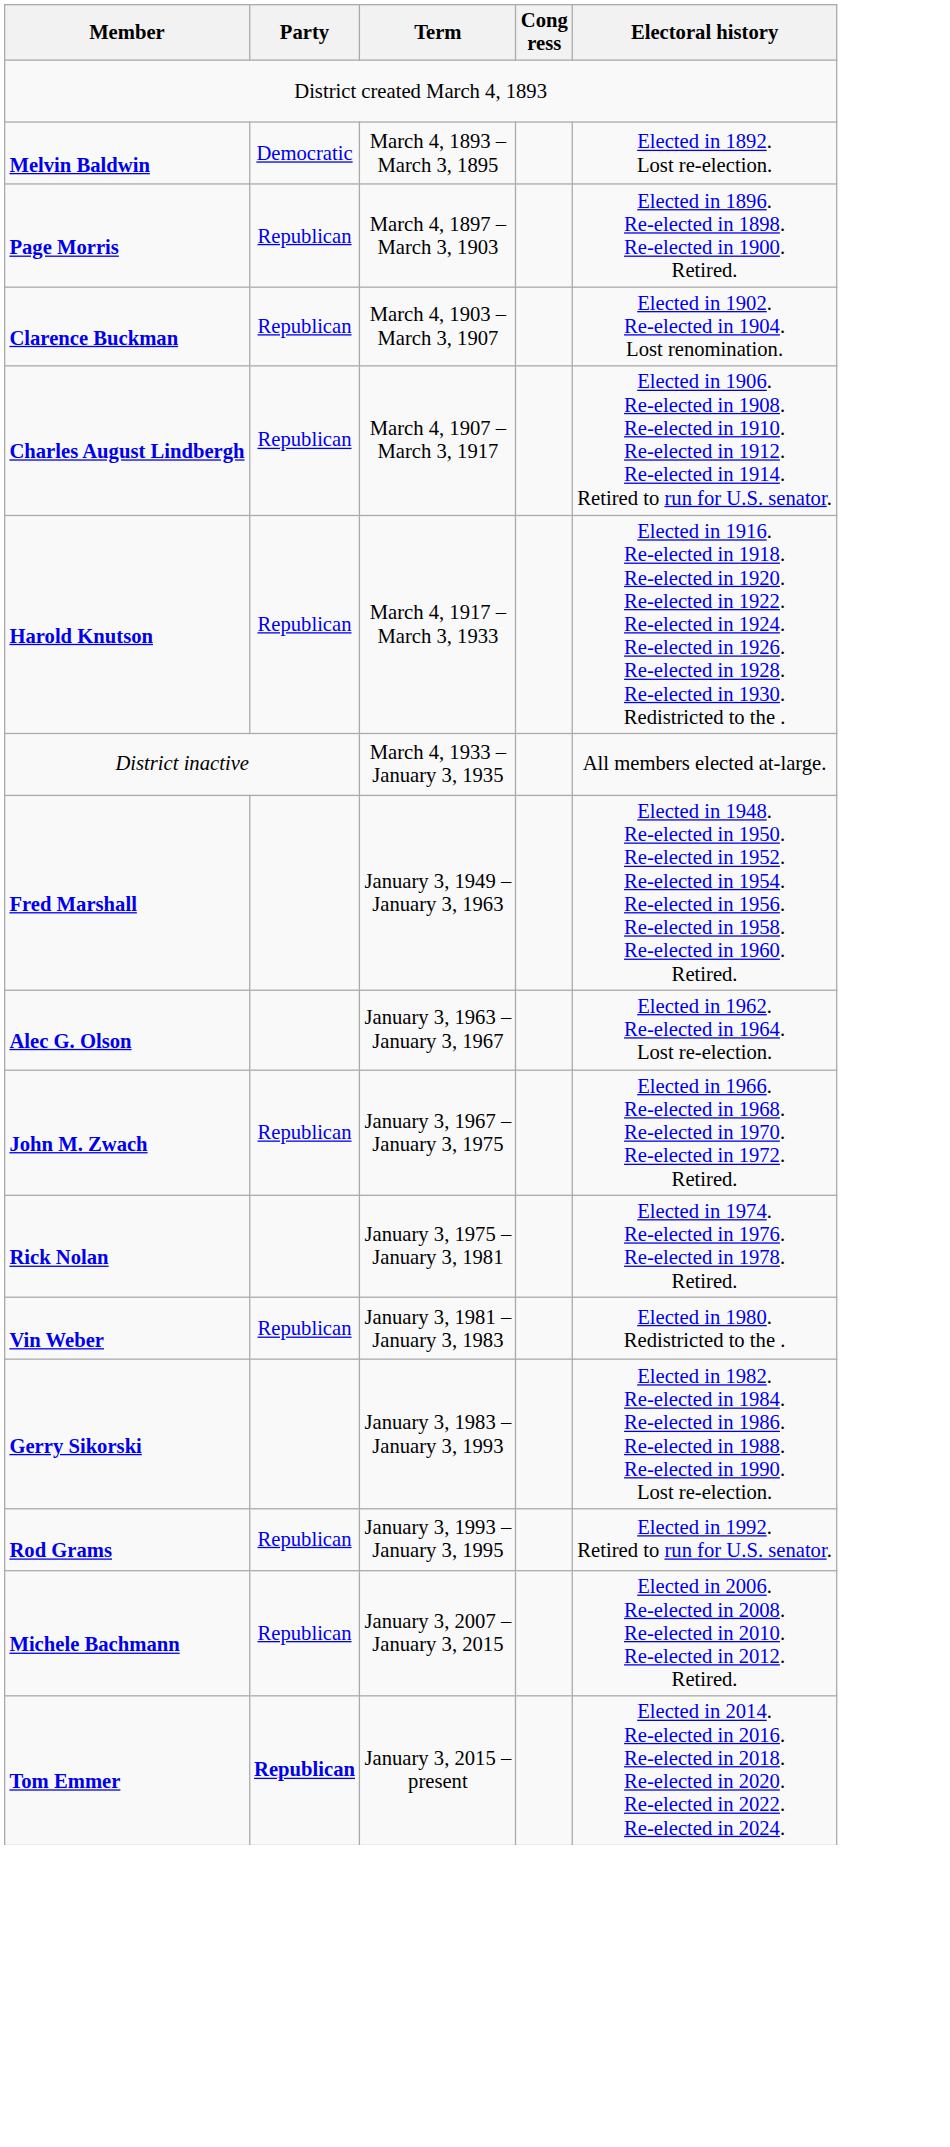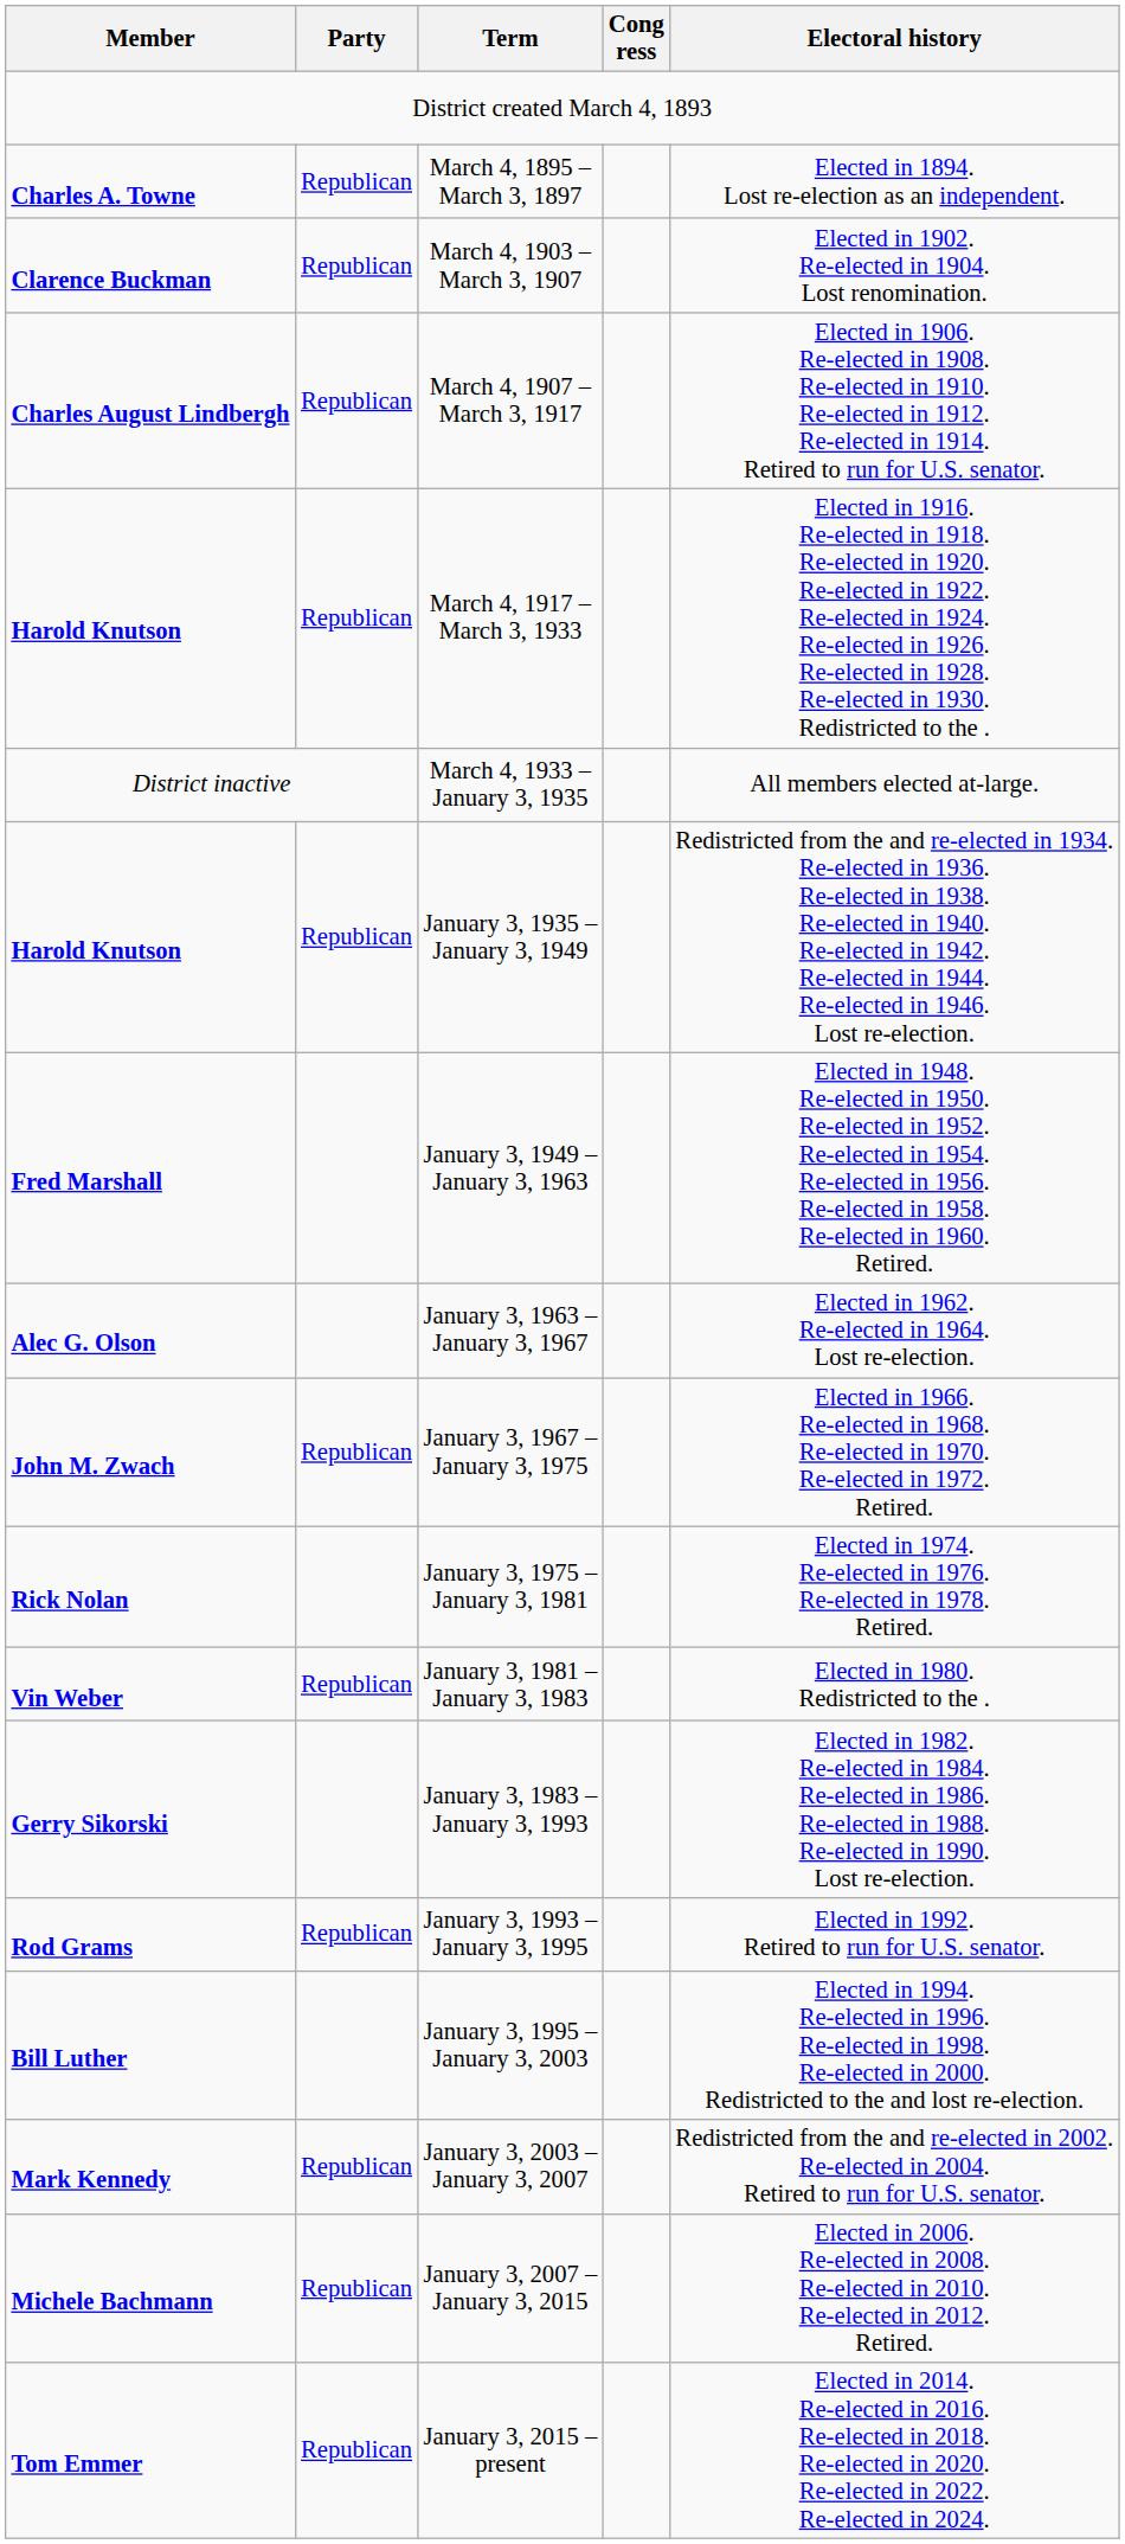 <table class=wikitable style="text-align:center">
 <tr>
 <th>Member</th>
 <th>Party</th>
 <th>Term</th>
 <th>Cong<br>ress</th>
 <th>Electoral history</th>
 </tr>
 <tr style="height:3em">
 <td colspan=5>District created March 4, 1893</td>
 </tr>
 <tr style="height:3em">
-<td align=left><br><strong><a href='#'>Melvin Baldwin</a></strong><br></td>
-<td><a href='#'>Democratic</a></td>
-<td nowrap>March 4, 1893 –<br>March 3, 1895</td>
+<td align=left><br><strong><a href='#'>Charles A. Towne</a></strong><br></td>
+<td><a href='#'>Republican</a></td>
+<td nowrap>March 4, 1895 –<br>March 3, 1897</td>
 <td></td>
-<td><a href='#'>Elected in 1892</a>.<br>Lost re-election.</td>
-</tr>
-<tr style="height:3em">
-<td align=left><br><strong><a href='#'>Page Morris</a></strong><br></td>
-<td><a href='#'>Republican</a></td>
-<td nowrap>March 4, 1897 –<br>March 3, 1903</td>
-<td></td>
-<td><a href='#'>Elected in 1896</a>.<br><a href='#'>Re-elected in 1898</a>.<br><a href='#'>Re-elected in 1900</a>.<br>Retired.</td>
+<td><a href='#'>Elected in 1894</a>.<br>Lost re-election as an <a href='#'>independent</a>.</td>
 </tr>
 <tr style="height:3em">
 <td align=left><br><strong><a href='#'>Clarence Buckman</a></strong><br></td>
 <td><a href='#'>Republican</a></td>
 <td nowrap>March 4, 1903 –<br>March 3, 1907</td>
 <td></td>
 <td><a href='#'>Elected in 1902</a>.<br><a href='#'>Re-elected in 1904</a>.<br>Lost renomination.</td>
 </tr>
 <tr style="height:3em">
 <td align=left><br><strong><a href='#'>Charles August Lindbergh</a></strong><br></td>
 <td><a href='#'>Republican</a></td>
 <td nowrap>March 4, 1907 –<br>March 3, 1917</td>
 <td></td>
 <td><a href='#'>Elected in 1906</a>.<br><a href='#'>Re-elected in 1908</a>.<br><a href='#'>Re-elected in 1910</a>.<br><a href='#'>Re-elected in 1912</a>.<br><a href='#'>Re-elected in 1914</a>.<br>Retired to <a href='#'>run for U.S. senator</a>.</td>
 </tr>
 <tr style="height:3em">
 <td align=left><br><strong><a href='#'>Harold Knutson</a></strong><br></td>
 <td><a href='#'>Republican</a></td>
 <td nowrap>March 4, 1917 –<br>March 3, 1933</td>
 <td></td>
 <td><a href='#'>Elected in 1916</a>.<br><a href='#'>Re-elected in 1918</a>.<br><a href='#'>Re-elected in 1920</a>.<br><a href='#'>Re-elected in 1922</a>.<br><a href='#'>Re-elected in 1924</a>.<br><a href='#'>Re-elected in 1926</a>.<br><a href='#'>Re-elected in 1928</a>.<br><a href='#'>Re-elected in 1930</a>.<br>Redistricted to the .</td>
 </tr>
 <tr style="height:3em">
 <td colspan=2><em>District inactive</em></td>
 <td nowrap>March 4, 1933 –<br>January 3, 1935</td>
 <td></td>
 <td>All members elected at-large.</td>
+</tr>
+<tr style="height:3em">
+<td align=left><br><strong><a href='#'>Harold Knutson</a></strong><br></td>
+<td><a href='#'>Republican</a></td>
+<td nowrap>January 3, 1935 –<br>January 3, 1949</td>
+<td></td>
+<td>Redistricted from the  and <a href='#'>re-elected in 1934</a>.<br><a href='#'>Re-elected in 1936</a>.<br><a href='#'>Re-elected in 1938</a>.<br><a href='#'>Re-elected in 1940</a>.<br><a href='#'>Re-elected in 1942</a>.<br><a href='#'>Re-elected in 1944</a>.<br><a href='#'>Re-elected in 1946</a>.<br>Lost re-election.</td>
 </tr>
 <tr style="height:3em">
 <td align=left><br><strong><a href='#'>Fred Marshall</a></strong><br></td>
 <td><a href='#'></a></td>
 <td nowrap>January 3, 1949 –<br>January 3, 1963</td>
 <td></td>
 <td><a href='#'>Elected in 1948</a>.<br><a href='#'>Re-elected in 1950</a>.<br><a href='#'>Re-elected in 1952</a>.<br><a href='#'>Re-elected in 1954</a>.<br><a href='#'>Re-elected in 1956</a>.<br><a href='#'>Re-elected in 1958</a>.<br><a href='#'>Re-elected in 1960</a>.<br>Retired.</td>
 </tr>
 <tr style="height:3em">
 <td align=left><br><strong><a href='#'>Alec G. Olson</a></strong><br></td>
 <td><a href='#'></a></td>
 <td nowrap>January 3, 1963 –<br>January 3, 1967</td>
 <td></td>
 <td><a href='#'>Elected in 1962</a>.<br><a href='#'>Re-elected in 1964</a>.<br>Lost re-election.</td>
 </tr>
 <tr style="height:3em">
 <td align=left><br><strong><a href='#'>John M. Zwach</a></strong><br></td>
 <td><a href='#'>Republican</a></td>
 <td nowrap>January 3, 1967 –<br>January 3, 1975</td>
 <td></td>
 <td><a href='#'>Elected in 1966</a>.<br><a href='#'>Re-elected in 1968</a>.<br><a href='#'>Re-elected in 1970</a>.<br><a href='#'>Re-elected in 1972</a>.<br>Retired.</td>
 </tr>
 <tr style="height:3em">
 <td align=left><br><strong><a href='#'>Rick Nolan</a></strong><br></td>
 <td><a href='#'></a></td>
 <td nowrap>January 3, 1975 –<br>January 3, 1981</td>
 <td></td>
 <td><a href='#'>Elected in 1974</a>.<br><a href='#'>Re-elected in 1976</a>.<br><a href='#'>Re-elected in 1978</a>.<br>Retired.</td>
 </tr>
 <tr style="height:3em">
 <td align=left><br><strong><a href='#'>Vin Weber</a></strong><br></td>
 <td><a href='#'>Republican</a></td>
 <td nowrap>January 3, 1981 –<br>January 3, 1983</td>
 <td></td>
 <td><a href='#'>Elected in 1980</a>.<br>Redistricted to the .</td>
 </tr>
 <tr style="height:3em">
 <td align=left><br><strong><a href='#'>Gerry Sikorski</a></strong><br></td>
 <td><a href='#'></a></td>
 <td nowrap>January 3, 1983 –<br>January 3, 1993</td>
 <td></td>
 <td><a href='#'>Elected in 1982</a>.<br><a href='#'>Re-elected in 1984</a>.<br><a href='#'>Re-elected in 1986</a>.<br><a href='#'>Re-elected in 1988</a>.<br><a href='#'>Re-elected in 1990</a>.<br>Lost re-election.</td>
 </tr>
 <tr style="height:3em">
 <td align=left><br><strong><a href='#'>Rod Grams</a></strong><br></td>
 <td><a href='#'>Republican</a></td>
 <td nowrap>January 3, 1993 –<br>January 3, 1995</td>
 <td></td>
 <td><a href='#'>Elected in 1992</a>.<br>Retired to <a href='#'>run for U.S. senator</a>.</td>
 </tr>
 <tr style="height:3em">
+<td align=left><br><strong><a href='#'>Bill Luther</a></strong><br></td>
+<td><a href='#'></a></td>
+<td nowrap>January 3, 1995 –<br>January 3, 2003</td>
+<td></td>
+<td><a href='#'>Elected in 1994</a>.<br><a href='#'>Re-elected in 1996</a>.<br><a href='#'>Re-elected in 1998</a>.<br><a href='#'>Re-elected in 2000</a>.<br>Redistricted to the  and lost re-election.</td>
+</tr>
+<tr style="height:3em">
+<td align=left><br><strong><a href='#'>Mark Kennedy</a></strong><br></td>
+<td><a href='#'>Republican</a></td>
+<td nowrap>January 3, 2003 –<br>January 3, 2007</td>
+<td></td>
+<td>Redistricted from the  and <a href='#'>re-elected in 2002</a>.<br><a href='#'>Re-elected in 2004</a>.<br>Retired to <a href='#'>run for U.S. senator</a>.</td>
+</tr>
+<tr style="height:3em">
 <td align=left><br><strong><a href='#'>Michele Bachmann</a></strong><br></td>
 <td><a href='#'>Republican</a></td>
 <td nowrap>January 3, 2007 –<br>January 3, 2015</td>
 <td></td>
 <td><a href='#'>Elected in 2006</a>.<br><a href='#'>Re-elected in 2008</a>.<br><a href='#'>Re-elected in 2010</a>.<br><a href='#'>Re-elected in 2012</a>.<br>Retired.</td>
 </tr>
 <tr style="height:3em">
 <td align=left><br><strong><a href='#'>Tom Emmer</a></strong><br></td>
-<td><strong><a href='#'>Republican</a></strong></td>
+<td><a href='#'>Republican</a></td>
 <td nowrap>January 3, 2015 –<br>present</td>
 <td></td>
 <td><a href='#'>Elected in 2014</a>.<br><a href='#'>Re-elected in 2016</a>.<br><a href='#'>Re-elected in 2018</a>.<br><a href='#'>Re-elected in 2020</a>.<br><a href='#'>Re-elected in 2022</a>.<br><a href='#'>Re-elected in 2024</a>.</td>
 </tr>
 </table>
